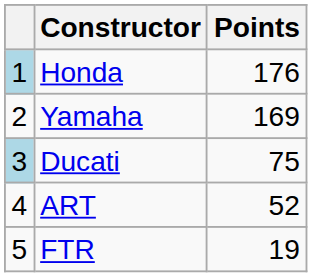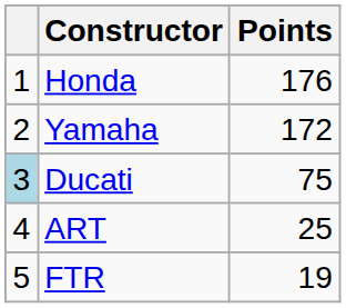 <table class="wikitable" style="font-size: 95%;">
 <tr>
 <th></th>
 <th>Constructor</th>
 <th>Points</th>
 </tr>
 <tr>
-<td align=center style="background: lightblue;">1</td>
+<td align=center>1</td>
 <td> <a href='#'>Honda</a></td>
 <td align=right>176</td>
 </tr>
 <tr>
 <td align=center>2</td>
 <td> <a href='#'>Yamaha</a></td>
-<td align=right>169</td>
+<td align=right>172</td>
 </tr>
 <tr>
 <td align=center style="background: lightblue;">3</td>
 <td> <a href='#'>Ducati</a></td>
 <td align=right>75</td>
 </tr>
 <tr>
 <td align=center>4</td>
 <td> <a href='#'>ART</a></td>
-<td align=right>52</td>
+<td align=right>25</td>
 </tr>
 <tr>
 <td align=center>5</td>
 <td> <a href='#'>FTR</a></td>
 <td align=right>19</td>
 </tr>
 </table>
